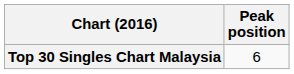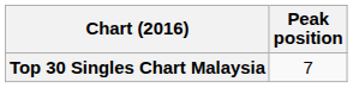 <table class="wikitable sortable plainrowheaders">
 <tr>
 <th scope="col">Chart (2016)</th>
 <th scope="col">Peak<br>position</th>
 </tr>
 <tr>
 <th scope="row">Top 30 Singles Chart Malaysia</th>
-<td style="text-align:center;">6</td>
+<td style="text-align:center;">7</td>
 </tr>
 </table>
